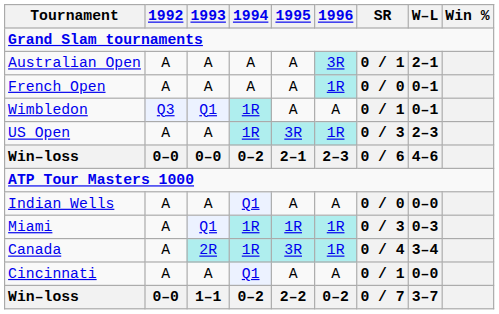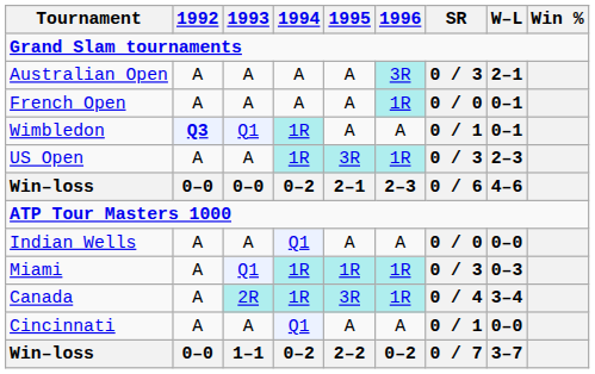 <table class=wikitable style=text-align:center;font-size:97%>
 <tr>
 <th>Tournament</th>
 <th><a href='#'>1992</a></th>
 <th><a href='#'>1993</a></th>
 <th><a href='#'>1994</a></th>
 <th><a href='#'>1995</a></th>
 <th><a href='#'>1996</a></th>
 <th>SR</th>
 <th>W–L</th>
 <th>Win %</th>
 </tr>
 <tr>
 <td colspan=23 align=left><strong><a href='#'>Grand Slam tournaments</a></strong></td>
 </tr>
 <tr>
 <td align=left><a href='#'>Australian Open</a></td>
 <td>A</td>
 <td>A</td>
 <td>A</td>
 <td>A</td>
 <td bgcolor=afeeee><a href='#'>3R</a></td>
-<th>0 / 1</th>
+<th>0 / 3</th>
 <th>2–1</th>
 <th></th>
 </tr>
 <tr>
 <td align=left><a href='#'>French Open</a></td>
 <td>A</td>
 <td>A</td>
 <td>A</td>
 <td>A</td>
 <td bgcolor=afeeee><a href='#'>1R</a></td>
 <th>0 / 0</th>
 <th>0–1</th>
 <th></th>
 </tr>
 <tr>
 <td align=left><a href='#'>Wimbledon</a></td>
-<td bgcolor=ecf2ff><a href='#'>Q3</a></td>
+<td bgcolor=ecf2ff><strong><a href='#'>Q3</a></strong></td>
 <td bgcolor=ecf2ff><a href='#'>Q1</a></td>
 <td bgcolor=afeeee><a href='#'>1R</a></td>
 <td>A</td>
 <td>A</td>
 <th>0 / 1</th>
 <th>0–1</th>
 <th></th>
 </tr>
 <tr>
 <td align=left><a href='#'>US Open</a></td>
 <td>A</td>
 <td>A</td>
 <td bgcolor=afeeee><a href='#'>1R</a></td>
 <td bgcolor=afeeee><a href='#'>3R</a></td>
 <td bgcolor=afeeee><a href='#'>1R</a></td>
 <th>0 / 3</th>
 <th>2–3</th>
 <th></th>
 </tr>
 <tr>
 <th style=text-align:left>Win–loss</th>
 <th>0–0</th>
 <th>0–0</th>
 <th>0–2</th>
 <th>2–1</th>
 <th>2–3</th>
 <th>0 / 6</th>
 <th>4–6</th>
 <th></th>
 </tr>
 <tr>
 <td colspan=25 style=text-align:left><strong><a href='#'>ATP Tour Masters 1000</a></strong></td>
 </tr>
 <tr>
 <td align=left><a href='#'>Indian Wells</a></td>
 <td>A</td>
 <td>A</td>
 <td bgcolor=ecf2ff><a href='#'>Q1</a></td>
 <td>A</td>
 <td>A</td>
 <th>0 / 0</th>
 <th>0–0</th>
 <th></th>
 </tr>
 <tr>
 <td align=left><a href='#'>Miami</a></td>
 <td>A</td>
 <td bgcolor=ecf2ff><a href='#'>Q1</a></td>
 <td bgcolor=afeeee><a href='#'>1R</a></td>
 <td bgcolor=afeeee><a href='#'>1R</a></td>
 <td bgcolor=afeeee><a href='#'>1R</a></td>
 <th>0 / 3</th>
 <th>0–3</th>
 <th></th>
 </tr>
 <tr>
 <td align=left><a href='#'>Canada</a></td>
 <td>A</td>
 <td bgcolor=afeeee><a href='#'>2R</a></td>
 <td bgcolor=afeeee><a href='#'>1R</a></td>
 <td bgcolor=afeeee><a href='#'>3R</a></td>
 <td bgcolor=afeeee><a href='#'>1R</a></td>
 <th>0 / 4</th>
 <th>3–4</th>
 <th></th>
 </tr>
 <tr>
 <td align=left><a href='#'>Cincinnati</a></td>
 <td>A</td>
 <td>A</td>
 <td bgcolor=ecf2ff><a href='#'>Q1</a></td>
 <td>A</td>
 <td>A</td>
 <th>0 / 1</th>
 <th>0–0</th>
 <th></th>
 </tr>
 <tr>
 <th style=text-align:left>Win–loss</th>
 <th>0–0</th>
 <th>1–1</th>
 <th>0–2</th>
 <th>2–2</th>
 <th>0–2</th>
 <th>0 / 7</th>
 <th>3–7</th>
 <th></th>
 </tr>
 </table>
